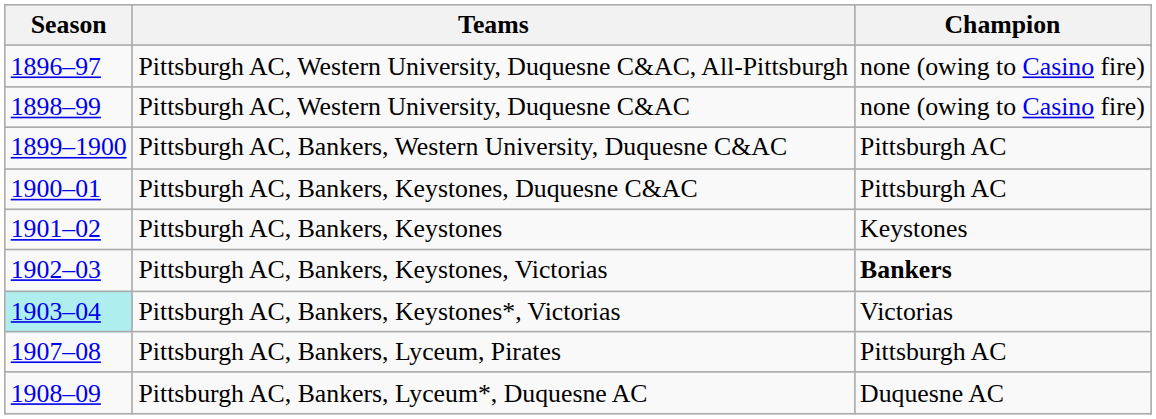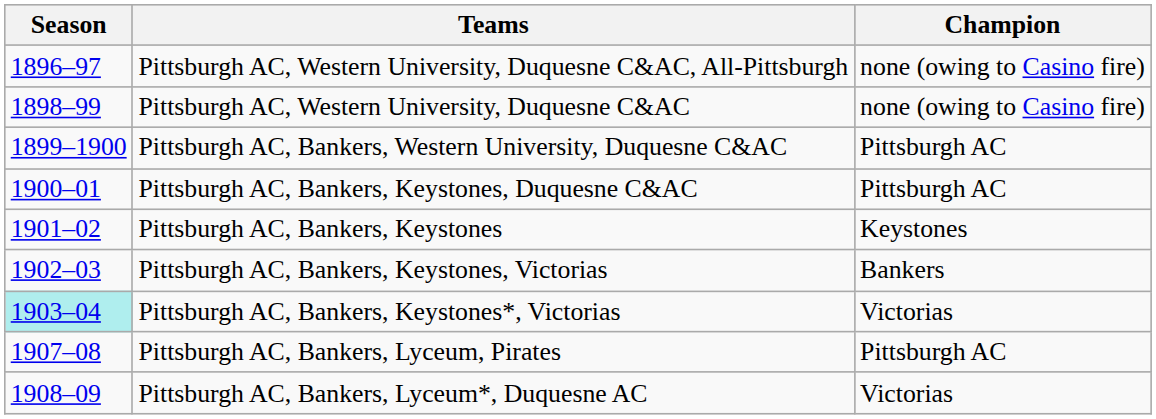 <table class="wikitable">
 <tr>
 <th>Season</th>
 <th>Teams</th>
 <th>Champion</th>
 </tr>
 <tr>
 <td><a href='#'>1896–97</a></td>
 <td>Pittsburgh AC, Western University, Duquesne C&AC, All-Pittsburgh</td>
 <td>none (owing to <a href='#'>Casino</a> fire)</td>
 </tr>
 <tr>
 <td><a href='#'>1898–99</a></td>
 <td>Pittsburgh AC, Western University, Duquesne C&AC</td>
 <td>none (owing to <a href='#'>Casino</a> fire)</td>
 </tr>
 <tr>
 <td><a href='#'>1899–1900</a></td>
 <td>Pittsburgh AC, Bankers, Western University, Duquesne C&AC</td>
 <td>Pittsburgh AC</td>
 </tr>
 <tr>
 <td><a href='#'>1900–01</a></td>
 <td>Pittsburgh AC, Bankers, Keystones, Duquesne C&AC</td>
 <td>Pittsburgh AC</td>
 </tr>
 <tr>
 <td><a href='#'>1901–02</a></td>
 <td>Pittsburgh AC, Bankers, Keystones</td>
 <td>Keystones</td>
 </tr>
 <tr>
 <td><a href='#'>1902–03</a></td>
 <td>Pittsburgh AC, Bankers, Keystones, Victorias</td>
-<td><strong>Bankers</strong></td>
+<td>Bankers</td>
 </tr>
 <tr>
 <td style="background: paleturquoise;"><a href='#'>1903–04</a></td>
 <td>Pittsburgh AC, Bankers, Keystones*, Victorias</td>
 <td>Victorias</td>
 </tr>
 <tr>
 <td><a href='#'>1907–08</a></td>
 <td>Pittsburgh AC, Bankers, Lyceum, Pirates</td>
 <td>Pittsburgh AC</td>
 </tr>
 <tr>
 <td><a href='#'>1908–09</a></td>
 <td>Pittsburgh AC, Bankers, Lyceum*, Duquesne AC</td>
-<td>Duquesne AC</td>
+<td>Victorias</td>
 </tr>
 </table>
